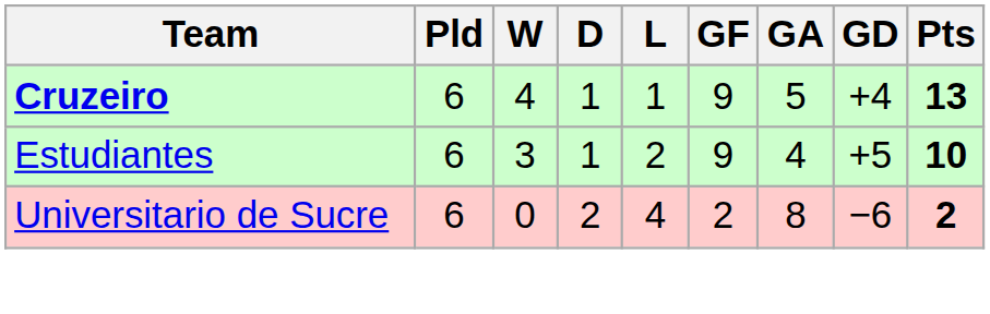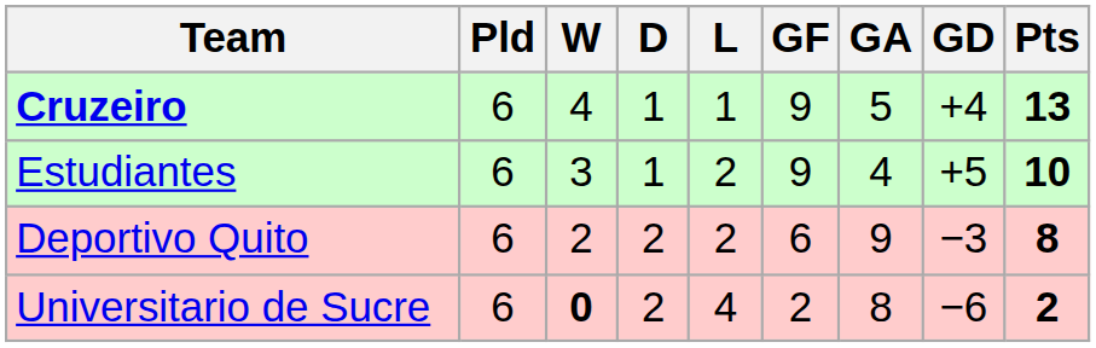 <table class="wikitable" style="text-align: center;">
 <tr>
 <th width="165">Team</th>
 <th width="20">Pld</th>
 <th width="20">W</th>
 <th width="20">D</th>
 <th width="20">L</th>
 <th width="20">GF</th>
 <th width="20">GA</th>
 <th width="20">GD</th>
 <th width="20">Pts</th>
 </tr>
 <tr bgcolor=CCFFCC>
 <td align=left> <strong><a href='#'>Cruzeiro</a></strong></td>
 <td>6</td>
 <td>4</td>
 <td>1</td>
 <td>1</td>
 <td>9</td>
 <td>5</td>
 <td>+4</td>
 <td><strong>13</strong></td>
 </tr>
 <tr bgcolor=CCFFCC>
 <td align=left> <a href='#'>Estudiantes</a></td>
 <td>6</td>
 <td>3</td>
 <td>1</td>
 <td>2</td>
 <td>9</td>
 <td>4</td>
 <td>+5</td>
 <td><strong>10</strong></td>
 </tr>
 <tr bgcolor=FFCCCC>
+<td align=left> <a href='#'>Deportivo Quito</a></td>
+<td>6</td>
+<td>2</td>
+<td>2</td>
+<td>2</td>
+<td>6</td>
+<td>9</td>
+<td>−3</td>
+<td><strong>8</strong></td>
+</tr>
+<tr bgcolor=FFCCCC>
 <td align=left> <a href='#'>Universitario de Sucre</a></td>
 <td>6</td>
-<td>0</td>
+<td><strong>0</strong></td>
 <td>2</td>
 <td>4</td>
 <td>2</td>
 <td>8</td>
 <td>−6</td>
 <td><strong>2</strong></td>
 </tr>
 </table>
